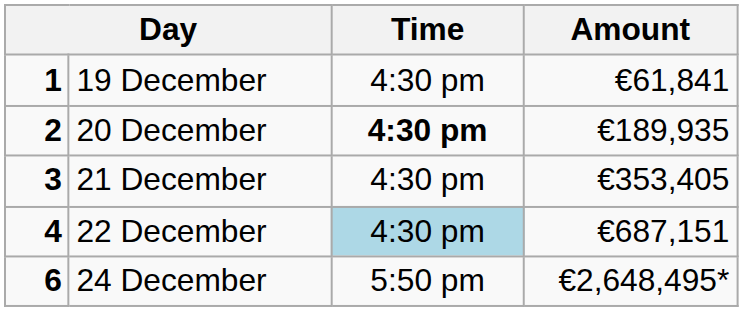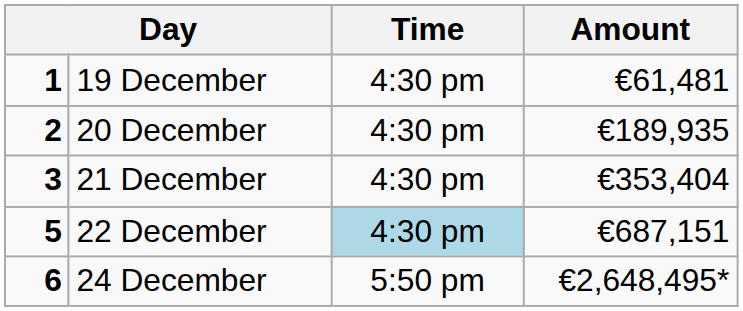 <table class=wikitable>
 <tr>
 <th colspan=2>Day</th>
 <th width=90>Time</th>
 <th width=100>Amount</th>
 </tr>
 <tr>
 <td style="text-align:right; width:25px;"><strong>1</strong></td>
 <td width=125>19 December</td>
 <td align=center>4:30 pm</td>
-<td align=right>€61,841</td>
+<td align=right>€61,481</td>
 </tr>
 <tr>
 <td align=right><strong>2</strong></td>
 <td>20 December</td>
-<td align=center><strong>4:30 pm</strong></td>
+<td align=center>4:30 pm</td>
 <td align=right>€189,935</td>
 </tr>
 <tr>
 <td align=right><strong>3</strong></td>
 <td>21 December</td>
 <td align=center>4:30 pm</td>
-<td align=right>€353,405</td>
+<td align=right>€353,404</td>
 </tr>
 <tr>
-<td align=right><strong>4</strong></td>
+<td align=right><strong>5</strong></td>
 <td>22 December</td>
 <td align=center style="background: lightblue;">4:30 pm</td>
 <td align=right>€687,151</td>
 </tr>
 <tr>
 <td align=right><strong>6</strong></td>
 <td>24 December</td>
 <td align=center>5:50 pm</td>
 <td align=right>€2,648,495*</td>
 </tr>
 </table>
